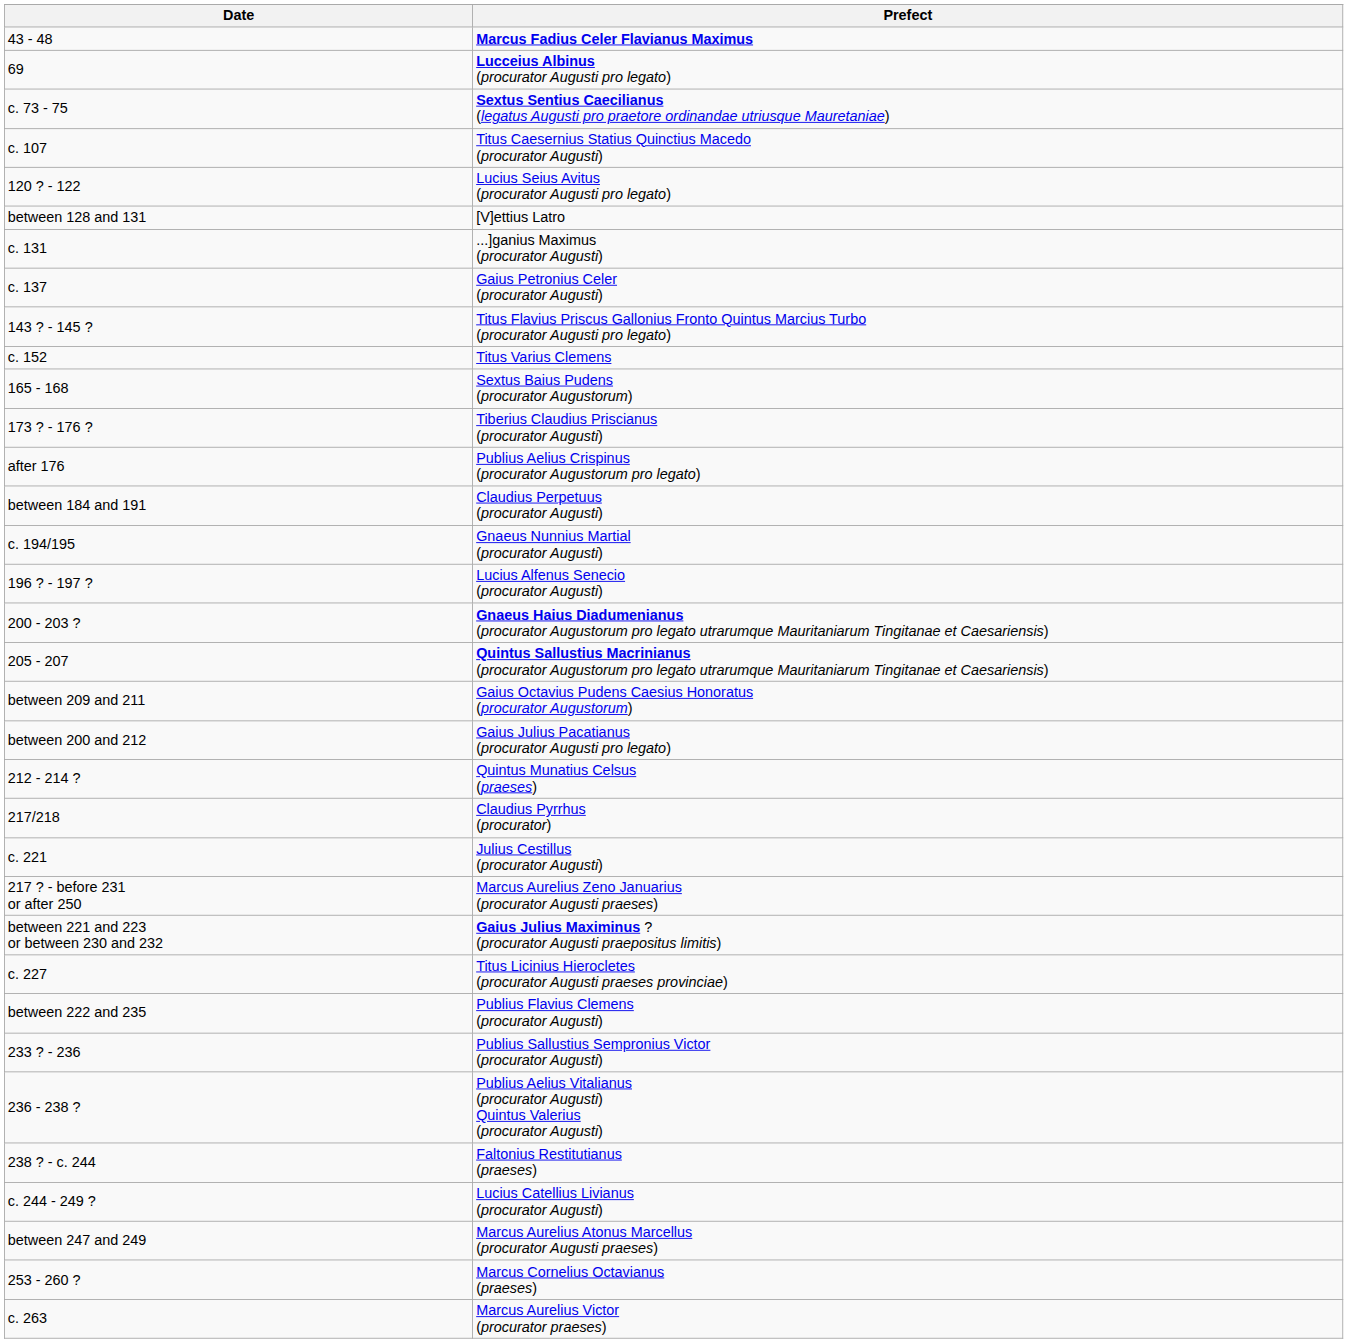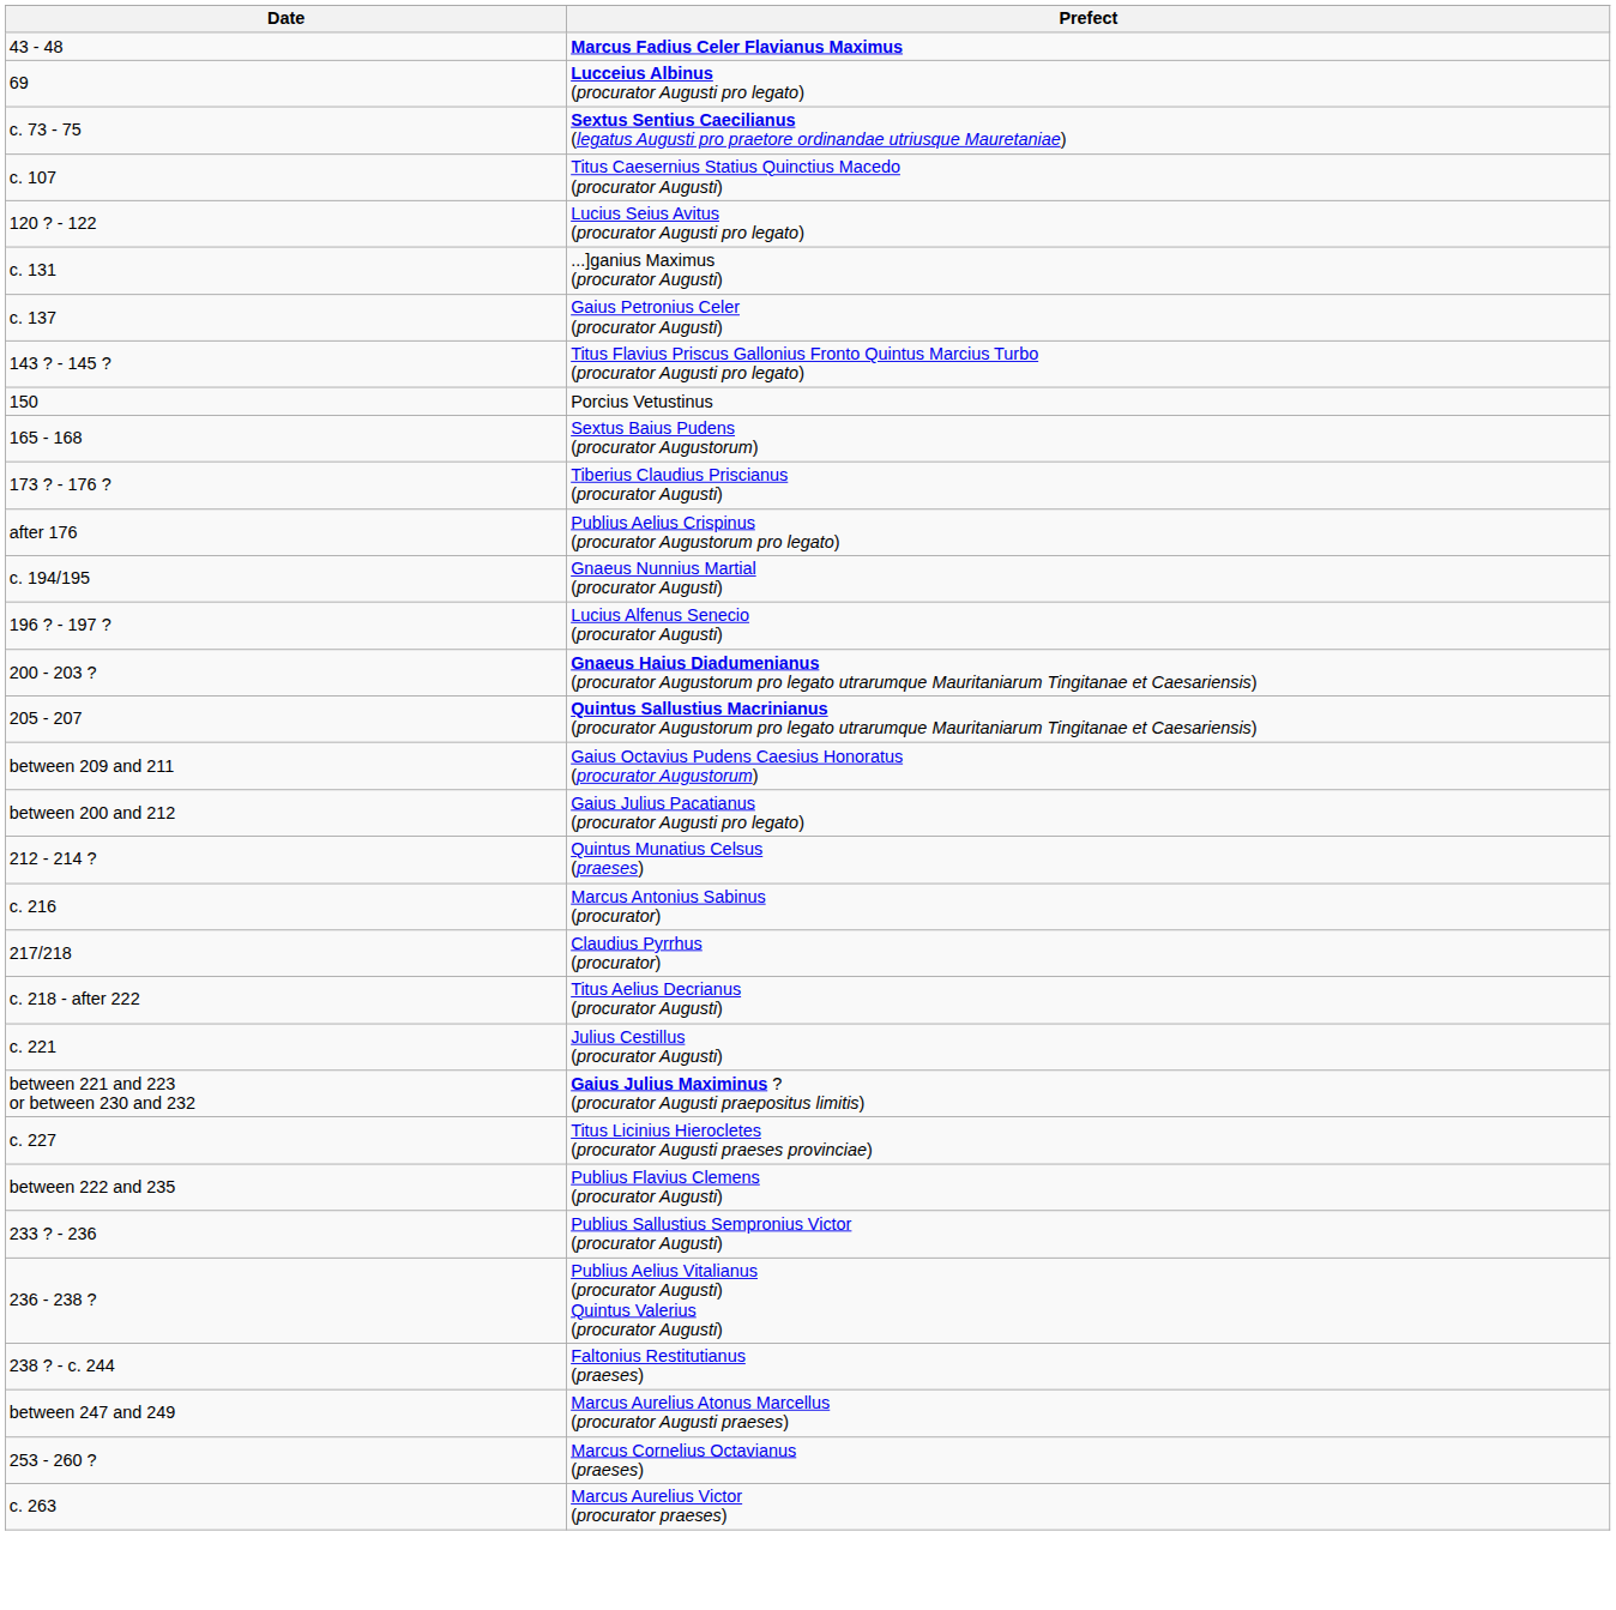 <table class="wikitable"  width="75%">
 <tr bgcolor="#FFDEAD">
 </tr>
 <tr>
 <th width="35%">Date</th>
 <th width="65%">Prefect</th>
 </tr>
 <tr>
 <td>43 - 48</td>
 <td><strong><a href='#'>Marcus Fadius Celer Flavianus Maximus</a></strong></td>
 </tr>
 <tr>
 <td>69</td>
 <td><strong><a href='#'>Lucceius Albinus</a></strong><br>(<em>procurator Augusti pro legato</em>)</td>
 </tr>
 <tr>
 <td>c. 73 - 75</td>
 <td><strong><a href='#'>Sextus Sentius Caecilianus</a></strong><br>(<em><a href='#'>legatus Augusti pro praetore ordinandae utriusque Mauretaniae</a></em>)</td>
 </tr>
 <tr>
 <td>c. 107</td>
 <td><a href='#'>Titus Caesernius Statius Quinctius Macedo</a><br>(<em>procurator Augusti</em>)</td>
 </tr>
 <tr>
 <td>120 ? - 122</td>
 <td><a href='#'>Lucius Seius Avitus</a><br>(<em>procurator Augusti pro legato</em>)</td>
 </tr>
 <tr>
-<td>between 128 and 131</td>
-<td>[V]ettius Latro</td>
-</tr>
-<tr>
 <td>c. 131</td>
 <td>...]ganius Maximus<br>(<em>procurator Augusti</em>)</td>
 </tr>
 <tr>
 <td>c. 137</td>
 <td><a href='#'>Gaius Petronius Celer</a><br>(<em>procurator Augusti</em>)</td>
 </tr>
 <tr>
 <td>143 ? - 145 ?</td>
 <td><a href='#'>Titus Flavius Priscus Gallonius Fronto Quintus Marcius Turbo</a><br>(<em>procurator Augusti pro legato</em>)</td>
 </tr>
 <tr>
-<td>c. 152</td>
-<td><a href='#'>Titus Varius Clemens</a></td>
+<td>150</td>
+<td>Porcius Vetustinus</td>
 </tr>
 <tr>
 <td>165 - 168</td>
 <td><a href='#'>Sextus Baius Pudens</a><br>(<em>procurator Augustorum</em>)</td>
 </tr>
 <tr>
 <td>173 ? - 176 ?</td>
 <td><a href='#'>Tiberius Claudius Priscianus</a><br>(<em>procurator Augusti</em>)</td>
 </tr>
 <tr>
 <td>after 176</td>
 <td><a href='#'>Publius Aelius Crispinus</a><br>(<em>procurator Augustorum pro legato</em>)</td>
-</tr>
-<tr>
-<td>between 184 and 191</td>
-<td><a href='#'>Claudius Perpetuus</a><br>(<em>procurator Augusti</em>)</td>
 </tr>
 <tr>
 <td>c. 194/195</td>
 <td><a href='#'>Gnaeus Nunnius Martial</a><br>(<em>procurator Augusti</em>)</td>
 </tr>
 <tr>
 <td>196 ? - 197 ?</td>
 <td><a href='#'>Lucius Alfenus Senecio</a><br>(<em>procurator Augusti</em>)</td>
 </tr>
 <tr>
 <td>200 - 203 ?</td>
 <td><strong><a href='#'>Gnaeus Haius Diadumenianus</a></strong><br>(<em>procurator Augustorum pro legato utrarumque Mauritaniarum Tingitanae et Caesariensis</em>)</td>
 </tr>
 <tr>
 <td>205 - 207</td>
 <td><strong><a href='#'>Quintus Sallustius Macrinianus</a></strong><br>(<em>procurator Augustorum pro legato utrarumque Mauritaniarum Tingitanae et Caesariensis</em>)</td>
 </tr>
 <tr>
 <td>between 209 and 211</td>
 <td><a href='#'>Gaius Octavius Pudens Caesius Honoratus</a><br>(<em><a href='#'>procurator Augustorum</a></em>)</td>
 </tr>
 <tr>
 <td>between 200 and 212</td>
 <td><a href='#'>Gaius Julius Pacatianus</a><br>(<em>procurator Augusti pro legato</em>)</td>
 </tr>
 <tr>
 <td>212 - 214 ?</td>
 <td><a href='#'>Quintus Munatius Celsus</a><br>(<em><a href='#'>praeses</a></em>)</td>
 </tr>
 <tr>
+<td>c. 216</td>
+<td><a href='#'>Marcus Antonius Sabinus</a><br>(<em>procurator</em>)</td>
+</tr>
+<tr>
 <td>217/218</td>
 <td><a href='#'>Claudius Pyrrhus</a><br>(<em>procurator</em>)</td>
 </tr>
 <tr>
+<td>c. 218 - after 222</td>
+<td><a href='#'>Titus Aelius Decrianus</a><br>(<em>procurator Augusti</em>)</td>
+</tr>
+<tr>
 <td>c. 221</td>
 <td><a href='#'>Julius Cestillus</a><br>(<em>procurator Augusti</em>)</td>
-</tr>
-<tr>
-<td>217 ? - before 231<br>or after 250</td>
-<td><a href='#'>Marcus Aurelius Zeno Januarius</a><br>(<em>procurator Augusti praeses</em>)</td>
 </tr>
 <tr>
 <td>between 221 and 223<br>or between 230 and 232</td>
 <td><strong><a href='#'>Gaius Julius Maximinus</a></strong> ?<br>(<em>procurator Augusti praepositus limitis</em>)</td>
 </tr>
 <tr>
 <td>c. 227</td>
 <td><a href='#'>Titus Licinius Hierocletes</a><br>(<em>procurator Augusti praeses provinciae</em>)</td>
 </tr>
 <tr>
 <td>between 222 and 235</td>
 <td><a href='#'>Publius Flavius Clemens</a><br>(<em>procurator Augusti</em>)</td>
 </tr>
 <tr>
 <td>233 ? - 236</td>
 <td><a href='#'>Publius Sallustius Sempronius Victor</a><br>(<em>procurator Augusti</em>)</td>
 </tr>
 <tr>
 <td>236 - 238 ?</td>
 <td><a href='#'>Publius Aelius Vitalianus</a><br>(<em>procurator Augusti</em>)<br><a href='#'>Quintus Valerius</a><br>(<em>procurator Augusti</em>)</td>
 </tr>
 <tr>
 <td>238 ? - c. 244</td>
 <td><a href='#'>Faltonius Restitutianus</a><br>(<em>praeses</em>)<br></td>
 </tr>
 <tr>
-<td>c. 244 - 249 ?</td>
-<td><a href='#'>Lucius Catellius Livianus</a><br>(<em>procurator Augusti</em>)</td>
-</tr>
-<tr>
 <td>between 247 and 249</td>
 <td><a href='#'>Marcus Aurelius Atonus Marcellus</a><br>(<em>procurator Augusti praeses</em>)</td>
 </tr>
 <tr>
 <td>253 - 260 ?</td>
 <td><a href='#'>Marcus Cornelius Octavianus</a><br>(<em>praeses</em>)</td>
 </tr>
 <tr>
 <td>c. 263</td>
 <td><a href='#'>Marcus Aurelius Victor</a><br>(<em>procurator praeses</em>)</td>
 </tr>
 </table>
